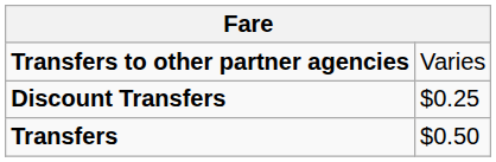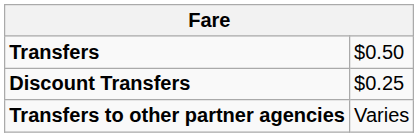 <table class="wikitable">
 <tr>
 <th colspan="2"><strong>Fare</strong></th>
 </tr>
 <tr>
-<td><strong>Transfers to other partner agencies</strong></td>
-<td>Varies</td>
+<td><strong>Transfers</strong></td>
+<td>$0.50</td>
 </tr>
 <tr>
 <td><strong>Discount Transfers</strong></td>
 <td>$0.25</td>
 </tr>
 <tr>
-<td><strong>Transfers</strong></td>
-<td>$0.50</td>
+<td><strong>Transfers to other partner agencies</strong></td>
+<td>Varies</td>
 </tr>
 </table>
